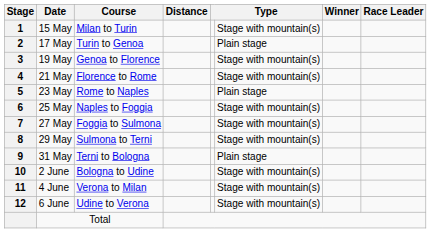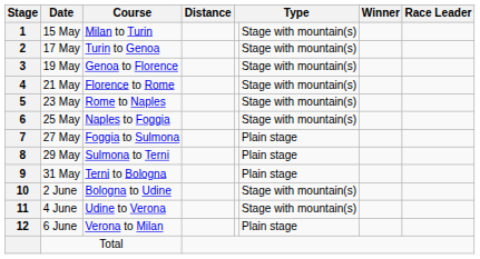 <table class="wikitable">
 <tr style="background:#efefef;">
 <th>Stage</th>
 <th>Date</th>
 <th>Course</th>
 <th>Distance</th>
 <th colspan="2">Type</th>
 <th>Winner</th>
 <th>Race Leader</th>
 </tr>
 <tr>
 <th style="text-align:center">1</th>
 <td>15 May</td>
 <td><a href='#'>Milan</a> to <a href='#'>Turin</a></td>
 <td></td>
 <td style="text-align:center;"></td>
 <td>Stage with mountain(s)</td>
 <td></td>
 <td></td>
 </tr>
 <tr>
 <th style="text-align:center">2</th>
 <td>17 May</td>
 <td><a href='#'>Turin</a> to <a href='#'>Genoa</a></td>
 <td></td>
 <td style="text-align:center;"></td>
-<td>Plain stage</td>
+<td>Stage with mountain(s)</td>
 <td></td>
 <td></td>
 </tr>
 <tr>
 <th style="text-align:center">3</th>
 <td>19 May</td>
 <td><a href='#'>Genoa</a> to <a href='#'>Florence</a></td>
 <td></td>
 <td style="text-align:center;"></td>
 <td>Stage with mountain(s)</td>
 <td></td>
 <td></td>
 </tr>
 <tr>
 <th style="text-align:center">4</th>
 <td>21 May</td>
 <td><a href='#'>Florence</a> to <a href='#'>Rome</a></td>
 <td></td>
 <td style="text-align:center;"></td>
 <td>Stage with mountain(s)</td>
 <td></td>
 <td></td>
 </tr>
 <tr>
 <th style="text-align:center">5</th>
 <td>23 May</td>
 <td><a href='#'>Rome</a> to <a href='#'>Naples</a></td>
 <td></td>
 <td style="text-align:center;"></td>
-<td>Plain stage</td>
+<td>Stage with mountain(s)</td>
 <td></td>
 <td></td>
 </tr>
 <tr>
 <th style="text-align:center">6</th>
 <td>25 May</td>
 <td><a href='#'>Naples</a> to <a href='#'>Foggia</a></td>
 <td></td>
 <td style="text-align:center;"></td>
 <td>Stage with mountain(s)</td>
 <td></td>
 <td></td>
 </tr>
 <tr>
 <th style="text-align:center">7</th>
 <td>27 May</td>
 <td><a href='#'>Foggia</a> to <a href='#'>Sulmona</a></td>
 <td></td>
 <td style="text-align:center;"></td>
-<td>Stage with mountain(s)</td>
+<td>Plain stage</td>
 <td></td>
 <td></td>
 </tr>
 <tr>
 <th style="text-align:center">8</th>
 <td>29 May</td>
 <td><a href='#'>Sulmona</a> to <a href='#'>Terni</a></td>
 <td></td>
 <td style="text-align:center;"></td>
-<td>Stage with mountain(s)</td>
+<td>Plain stage</td>
 <td></td>
 <td></td>
 </tr>
 <tr>
 <th style="text-align:center">9</th>
 <td>31 May</td>
 <td><a href='#'>Terni</a> to <a href='#'>Bologna</a></td>
 <td></td>
 <td style="text-align:center;"></td>
 <td>Plain stage</td>
 <td></td>
 <td></td>
 </tr>
 <tr>
 <th style="text-align:center">10</th>
 <td>2 June</td>
 <td><a href='#'>Bologna</a> to <a href='#'>Udine</a></td>
 <td></td>
 <td style="text-align:center;"></td>
 <td>Stage with mountain(s)</td>
 <td></td>
 <td></td>
 </tr>
 <tr>
 <th style="text-align:center">11</th>
 <td>4 June</td>
-<td><a href='#'>Verona</a> to <a href='#'>Milan</a></td>
+<td><a href='#'>Udine</a> to <a href='#'>Verona</a></td>
 <td></td>
 <td style="text-align:center;"></td>
 <td>Stage with mountain(s)</td>
 <td></td>
 <td></td>
 </tr>
 <tr>
 <th style="text-align:center">12</th>
 <td>6 June</td>
-<td><a href='#'>Udine</a> to <a href='#'>Verona</a></td>
+<td><a href='#'>Verona</a> to <a href='#'>Milan</a></td>
 <td></td>
 <td style="text-align:center;"></td>
-<td>Stage with mountain(s)</td>
+<td>Plain stage</td>
 <td></td>
 <td></td>
 </tr>
 <tr>
 <th></th>
 <td colspan="2" style="text-align:center;">Total</td>
 <td colspan="5" style="text-align:center;"></td>
 </tr>
 </table>
